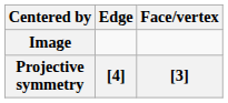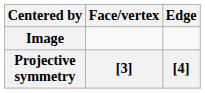 <table class=wikitable>
 <tr>
 <th>Centered by</th>
+<th>Face/vertex</th>
 <th>Edge</th>
-<th>Face/vertex</th>
 </tr>
 <tr align=center>
 <th>Image</th>
 <td></td>
 <td></td>
 </tr>
 <tr align=center>
 <th>Projective<br>symmetry</th>
+<th>[3]</th>
 <th>[4]</th>
-<th>[3]</th>
 </tr>
 </table>
